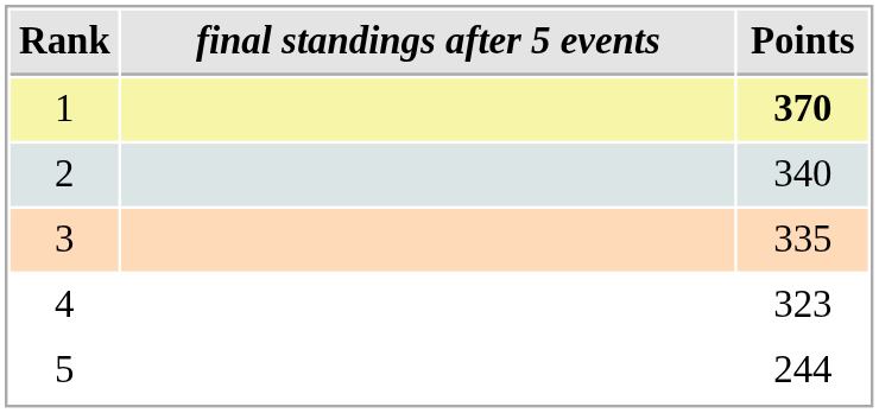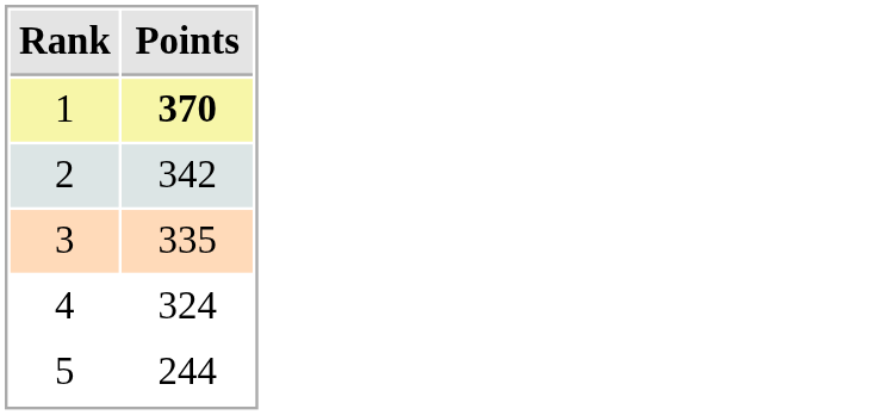 <table cellspacing="1" cellpadding="3" style="border:1px solid #AAAAAA;font-size:86%">
 <tr style="background-color: #E4E4E4;">
 <th style="border-bottom:1px solid #AAAAAA; width: 10px;">Rank</th>
-<th style="border-bottom:1px solid #AAAAAA; width: 210px;"><em>final standings after 5 events</em></th>
 <th style="border-bottom:1px solid #AAAAAA; width: 40px;">Points</th>
 </tr>
 <tr style="background:#f7f6a8;">
 <td align=center>1</td>
-<td><strong></strong></td>
 <td align=center><strong>370</strong></td>
 </tr>
 <tr style="background:#dce5e5;">
 <td align=center>2</td>
-<td></td>
-<td align=center>340</td>
+<td align=center>342</td>
 </tr>
 <tr style="background:#ffdab9;">
 <td align=center>3</td>
-<td></td>
 <td align=center>335</td>
 </tr>
 <tr>
 <td align=center>4</td>
-<td></td>
-<td align=center>323</td>
+<td align=center>324</td>
 </tr>
 <tr>
 <td align=center>5</td>
-<td>  </td>
 <td align=center>244</td>
 </tr>
 </table>
